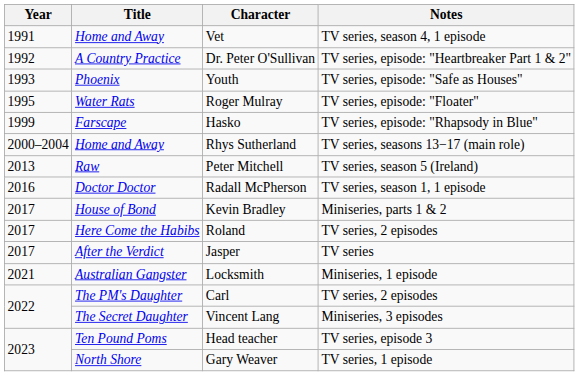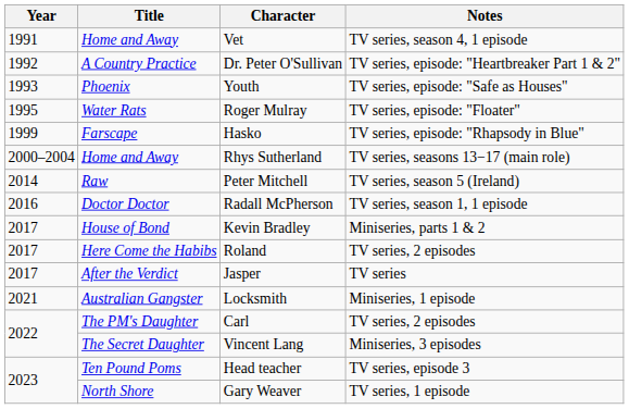 <table class="wikitable">
 <tr>
 <th>Year</th>
 <th>Title</th>
 <th>Character</th>
 <th>Notes</th>
 </tr>
 <tr>
 <td>1991</td>
 <td><em><a href='#'>Home and Away</a></em></td>
 <td>Vet</td>
 <td>TV series, season 4, 1 episode</td>
 </tr>
 <tr>
 <td>1992</td>
 <td><em><a href='#'>A Country Practice</a></em></td>
 <td>Dr. Peter O'Sullivan</td>
 <td>TV series, episode: "Heartbreaker Part 1 & 2"</td>
 </tr>
 <tr>
 <td>1993</td>
 <td><em><a href='#'>Phoenix</a></em></td>
 <td>Youth</td>
 <td>TV series, episode: "Safe as Houses"</td>
 </tr>
 <tr>
 <td>1995</td>
 <td><em><a href='#'>Water Rats</a></em></td>
 <td>Roger Mulray</td>
 <td>TV series, episode: "Floater"</td>
 </tr>
 <tr>
 <td>1999</td>
 <td><em><a href='#'>Farscape</a></em></td>
 <td>Hasko</td>
 <td>TV series, episode: "Rhapsody in Blue"</td>
 </tr>
 <tr>
 <td>2000–2004</td>
 <td><em><a href='#'>Home and Away</a></em></td>
 <td>Rhys Sutherland</td>
 <td>TV series, seasons 13−17 (main role)</td>
 </tr>
 <tr>
-<td>2013</td>
+<td>2014</td>
 <td><em><a href='#'>Raw</a></em></td>
 <td>Peter Mitchell</td>
 <td>TV series, season 5 (Ireland)</td>
 </tr>
 <tr>
 <td>2016</td>
 <td><em><a href='#'>Doctor Doctor</a></em></td>
 <td>Radall McPherson</td>
 <td>TV series, season 1, 1 episode</td>
 </tr>
 <tr>
 <td>2017</td>
 <td><em><a href='#'>House of Bond</a></em></td>
 <td>Kevin Bradley</td>
 <td>Miniseries, parts 1 & 2</td>
 </tr>
 <tr>
 <td>2017</td>
 <td><em><a href='#'>Here Come the Habibs</a></em></td>
 <td>Roland</td>
 <td>TV series, 2 episodes</td>
 </tr>
 <tr>
 <td>2017</td>
 <td><em><a href='#'>After the Verdict</a></em></td>
 <td>Jasper</td>
 <td>TV series</td>
 </tr>
 <tr>
 <td>2021</td>
 <td><em><a href='#'>Australian Gangster</a></em></td>
 <td>Locksmith</td>
 <td>Miniseries, 1 episode</td>
 </tr>
 <tr>
 <td rowspan="2">2022</td>
 <td><em><a href='#'>The PM's Daughter</a></em></td>
 <td>Carl</td>
 <td>TV series, 2 episodes</td>
 </tr>
 <tr>
 <td><em><a href='#'>The Secret Daughter</a></em></td>
 <td>Vincent Lang</td>
 <td>Miniseries, 3 episodes</td>
 </tr>
 <tr>
 <td rowspan="2">2023</td>
 <td><em><a href='#'>Ten Pound Poms</a></em></td>
 <td>Head teacher</td>
 <td>TV series, episode 3</td>
 </tr>
 <tr>
 <td><em><a href='#'>North Shore</a></em></td>
 <td>Gary Weaver</td>
 <td>TV series, 1 episode</td>
 </tr>
 </table>
